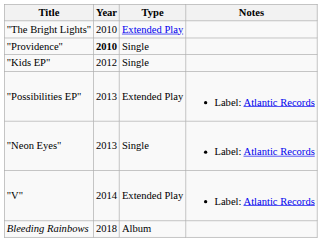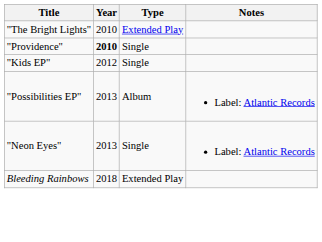 <table class="wikitable">
 <tr>
 <th>Title</th>
 <th>Year</th>
 <th>Type</th>
 <th>Notes</th>
 </tr>
 <tr>
 <td>"The Bright Lights"</td>
 <td>2010</td>
 <td><a href='#'>Extended Play</a></td>
 <td></td>
 </tr>
 <tr>
 <td>"Providence"</td>
 <td><strong>2010</strong></td>
 <td>Single</td>
 <td></td>
 </tr>
 <tr>
 <td>"Kids EP"</td>
 <td>2012</td>
 <td>Single</td>
 <td></td>
 </tr>
 <tr>
 <td>"Possibilities EP"</td>
 <td>2013</td>
-<td>Extended Play</td>
+<td>Album</td>
 <td><br><ul><li>Label: <a href='#'>Atlantic Records</a></li></ul></td>
 </tr>
 <tr>
 <td>"Neon Eyes"</td>
 <td>2013</td>
 <td>Single</td>
 <td><br><ul><li>Label: <a href='#'>Atlantic Records</a></li></ul></td>
 </tr>
 <tr>
-<td>"V"</td>
-<td>2014</td>
-<td>Extended Play</td>
-<td><br><ul><li>Label: <a href='#'>Atlantic Records</a></li></ul></td>
-</tr>
-<tr>
 <td><em>Bleeding Rainbows</em></td>
 <td>2018</td>
-<td>Album</td>
+<td>Extended Play</td>
 <td></td>
 </tr>
 </table>
